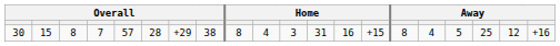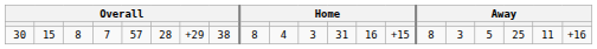 <table class="wikitable" style="text-align: center;">
 <tr>
 <th colspan=8 style="border-right:3px solid grey;">Overall</th>
 <th colspan=6 style="border-right:3px solid grey;">Home</th>
 <th colspan=6>Away</th>
 </tr>
 <tr>
 <th width=30></th>
 <th width=30></th>
 <th width=30></th>
 <th width=30></th>
 <th width=30></th>
 <th width=30></th>
 <th width=30></th>
 <th width=30 style="border-right:3px solid grey;"></th>
 <th width=30></th>
 <th width=30></th>
 <th width=30></th>
 <th width=30></th>
 <th width=30></th>
 <th width=30 style="border-right:3px solid grey;"></th>
 <th width=30></th>
 <th width=30></th>
 <th width=30></th>
 <th width=30></th>
 <th width=30></th>
 <th width=30></th>
 </tr>
 <tr>
 <td>30</td>
 <td>15</td>
 <td>8</td>
 <td>7</td>
 <td>57</td>
 <td>28</td>
 <td>+29</td>
 <td width=30 style="border-right:3px solid grey;">38</td>
 <td>8</td>
 <td>4</td>
 <td>3</td>
 <td>31</td>
 <td>16</td>
 <td width=30 style="border-right:3px solid grey;">+15</td>
 <td>8</td>
-<td>4</td>
+<td>3</td>
 <td>5</td>
 <td>25</td>
-<td>12</td>
+<td>11</td>
 <td>+16</td>
 </tr>
 </table>
